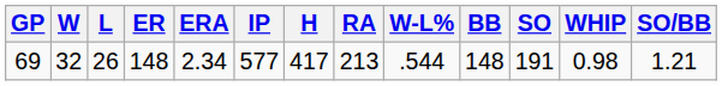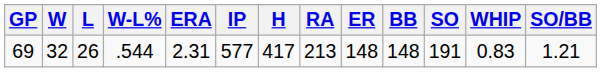 <table class="wikitable">
 <tr>
 <th><a href='#'>GP</a></th>
 <th><a href='#'>W</a></th>
 <th><a href='#'>L</a></th>
-<th><a href='#'>ER</a></th>
+<th><a href='#'>W-L%</a></th>
 <th><a href='#'>ERA</a></th>
 <th><a href='#'>IP</a></th>
 <th><a href='#'>H</a></th>
 <th><a href='#'>RA</a></th>
-<th><a href='#'>W-L%</a></th>
+<th><a href='#'>ER</a></th>
 <th><a href='#'>BB</a></th>
 <th><a href='#'>SO</a></th>
 <th><a href='#'>WHIP</a></th>
 <th><a href='#'>SO/BB</a></th>
 </tr>
 <tr align=center>
 <td>69</td>
 <td>32</td>
 <td>26</td>
-<td>148</td>
-<td>2.34</td>
+<td>.544</td>
+<td>2.31</td>
 <td>577</td>
 <td>417</td>
 <td>213</td>
-<td>.544</td>
+<td>148</td>
 <td>148</td>
 <td>191</td>
-<td>0.98</td>
+<td>0.83</td>
 <td>1.21</td>
 </tr>
 </table>
